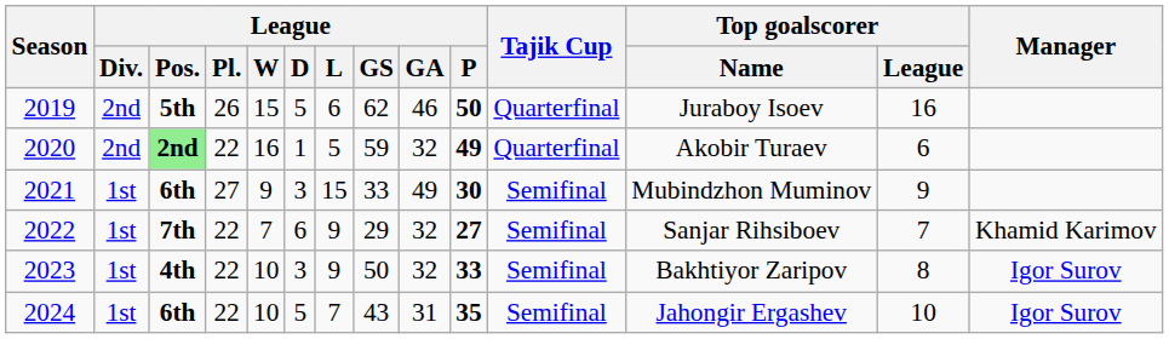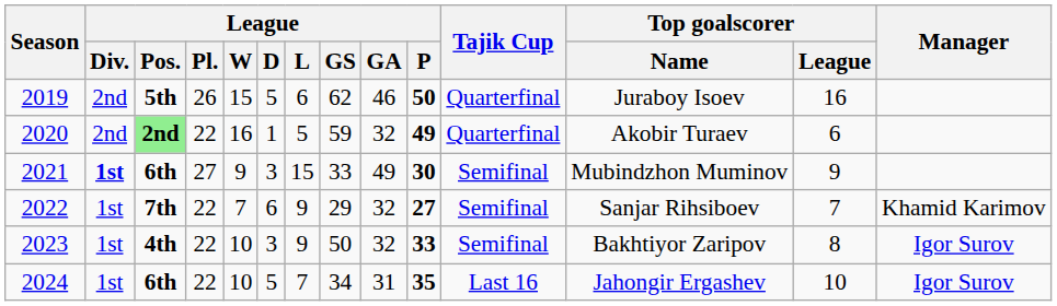 <table class="wikitable">
 <tr style="background:#efefef;">
 <th rowspan="2">Season</th>
 <th colspan="9">League</th>
 <th rowspan="2"><a href='#'>Tajik Cup</a></th>
 <th colspan="2">Top goalscorer</th>
 <th rowspan="2">Manager</th>
 </tr>
 <tr>
 <th>Div.</th>
 <th>Pos.</th>
 <th>Pl.</th>
 <th>W</th>
 <th>D</th>
 <th>L</th>
 <th>GS</th>
 <th>GA</th>
 <th>P</th>
 <th>Name</th>
 <th>League</th>
 </tr>
 <tr>
 <td align=center><a href='#'>2019</a></td>
 <td align=center><a href='#'>2nd</a></td>
 <td align=center><strong>5th</strong></td>
 <td align=center>26</td>
 <td align=center>15</td>
 <td align=center>5</td>
 <td align=center>6</td>
 <td align=center>62</td>
 <td align=center>46</td>
 <td align=center><strong>50</strong></td>
 <td align=center><a href='#'>Quarterfinal</a></td>
 <td align=center> Juraboy Isoev</td>
 <td align=center>16</td>
 <td align=center></td>
 </tr>
 <tr>
 <td align=center><a href='#'>2020</a></td>
 <td align=center><a href='#'>2nd</a></td>
 <td style="text-align:center; background:lightgreen;"><strong>2nd</strong></td>
 <td align=center>22</td>
 <td align=center>16</td>
 <td align=center>1</td>
 <td align=center>5</td>
 <td align=center>59</td>
 <td align=center>32</td>
 <td align=center><strong>49</strong></td>
 <td align=center><a href='#'>Quarterfinal</a></td>
 <td align=center> Akobir Turaev</td>
 <td align=center>6</td>
 <td align=center></td>
 </tr>
 <tr>
 <td align=center><a href='#'>2021</a></td>
-<td align=center><a href='#'>1st</a></td>
+<td align=center><strong><a href='#'>1st</a></strong></td>
 <td align=center><strong>6th</strong></td>
 <td align=center>27</td>
 <td align=center>9</td>
 <td align=center>3</td>
 <td align=center>15</td>
 <td align=center>33</td>
 <td align=center>49</td>
 <td align=center><strong>30</strong></td>
 <td align=center><a href='#'>Semifinal</a></td>
 <td align=center> Mubindzhon Muminov</td>
 <td align=center>9</td>
 <td align=center></td>
 </tr>
 <tr>
 <td align=center><a href='#'>2022</a></td>
 <td align=center><a href='#'>1st</a></td>
 <td align=center><strong>7th</strong></td>
 <td align=center>22</td>
 <td align=center>7</td>
 <td align=center>6</td>
 <td align=center>9</td>
 <td align=center>29</td>
 <td align=center>32</td>
 <td align=center><strong>27</strong></td>
 <td align=center><a href='#'>Semifinal</a></td>
 <td align=center> Sanjar Rihsiboev</td>
 <td align=center>7</td>
 <td align=center> Khamid Karimov</td>
 </tr>
 <tr>
 <td align=center><a href='#'>2023</a></td>
 <td align=center><a href='#'>1st</a></td>
 <td align=center><strong>4th</strong></td>
 <td align=center>22</td>
 <td align=center>10</td>
 <td align=center>3</td>
 <td align=center>9</td>
 <td align=center>50</td>
 <td align=center>32</td>
 <td align=center><strong>33</strong></td>
 <td align=center><a href='#'>Semifinal</a></td>
 <td align=center> Bakhtiyor Zaripov</td>
 <td align=center>8</td>
 <td align=center> <a href='#'>Igor Surov</a></td>
 </tr>
 <tr>
 <td align=center><a href='#'>2024</a></td>
 <td align=center><a href='#'>1st</a></td>
 <td align=center><strong>6th</strong></td>
 <td align=center>22</td>
 <td align=center>10</td>
 <td align=center>5</td>
 <td align=center>7</td>
-<td align=center>43</td>
+<td align=center>34</td>
 <td align=center>31</td>
 <td align=center><strong>35</strong></td>
-<td align=center><a href='#'>Semifinal</a></td>
+<td align=center><a href='#'>Last 16</a></td>
 <td align=center> <a href='#'>Jahongir Ergashev</a></td>
 <td align=center>10</td>
 <td align=center> <a href='#'>Igor Surov</a></td>
 </tr>
 </table>
